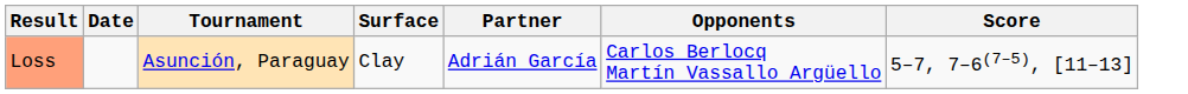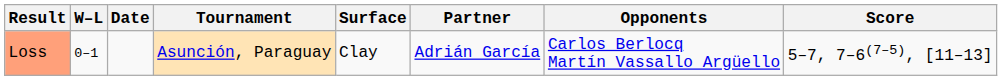 <table class="sortable wikitable">
 <tr>
 <th>Result</th>
+<th class="unsortable">W–L</th>
 <th>Date</th>
 <th>Tournament</th>
 <th>Surface</th>
 <th>Partner</th>
 <th>Opponents</th>
 <th class="unsortable">Score</th>
 </tr>
 <tr>
 <td style="background:#ffa07a;">Loss</td>
+<td><small>0–1</small></td>
 <td></td>
 <td style="background:moccasin;"><a href='#'>Asunción</a>, Paraguay</td>
 <td>Clay</td>
 <td> <a href='#'>Adrián García</a></td>
 <td> <a href='#'>Carlos Berlocq</a><br> <a href='#'>Martín Vassallo Argüello</a></td>
 <td>5–7, 7–6<sup>(7–5)</sup>, [11–13]</td>
 </tr>
 </table>
